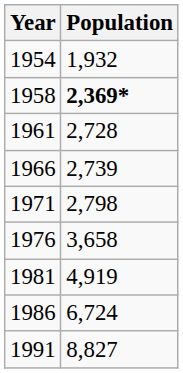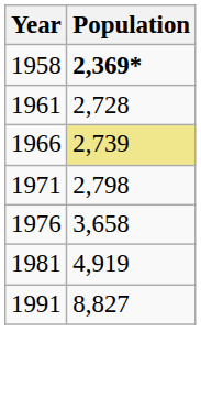 <table class="wikitable">
 <tr>
 <th>Year</th>
 <th>Population</th>
-</tr>
-<tr>
-<td>1954</td>
-<td>1,932</td>
 </tr>
 <tr>
 <td>1958</td>
 <td><strong>2,369*</strong></td>
 </tr>
 <tr>
 <td>1961</td>
 <td>2,728</td>
 </tr>
 <tr>
 <td>1966</td>
-<td>2,739</td>
+<td style="background: khaki;">2,739</td>
 </tr>
 <tr>
 <td>1971</td>
 <td>2,798</td>
 </tr>
 <tr>
 <td>1976</td>
 <td>3,658</td>
 </tr>
 <tr>
 <td>1981</td>
 <td>4,919</td>
 </tr>
 <tr>
-<td>1986</td>
-<td>6,724</td>
-</tr>
-<tr>
 <td>1991</td>
 <td>8,827</td>
 </tr>
 </table>
